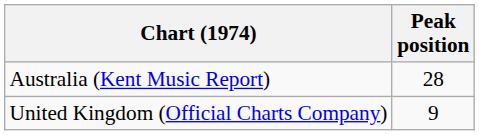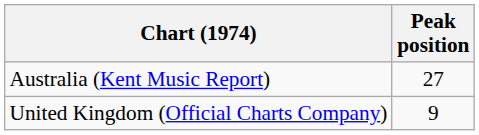 <table class="wikitable">
 <tr>
 <th>Chart (1974)</th>
 <th>Peak<br> position</th>
 </tr>
 <tr>
 <td>Australia (<a href='#'>Kent Music Report</a>)</td>
-<td align="center">28</td>
+<td align="center">27</td>
 </tr>
 <tr>
 <td>United Kingdom (<a href='#'>Official Charts Company</a>)</td>
 <td align="center">9</td>
 </tr>
 </table>
